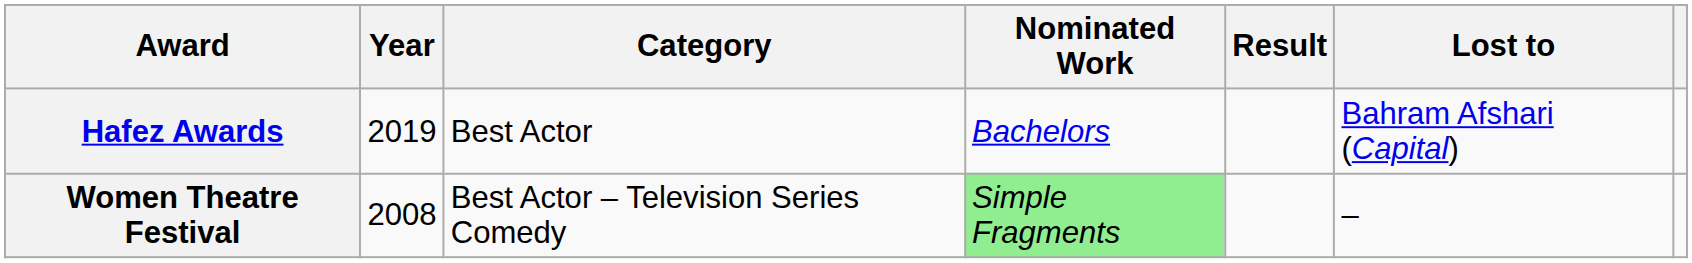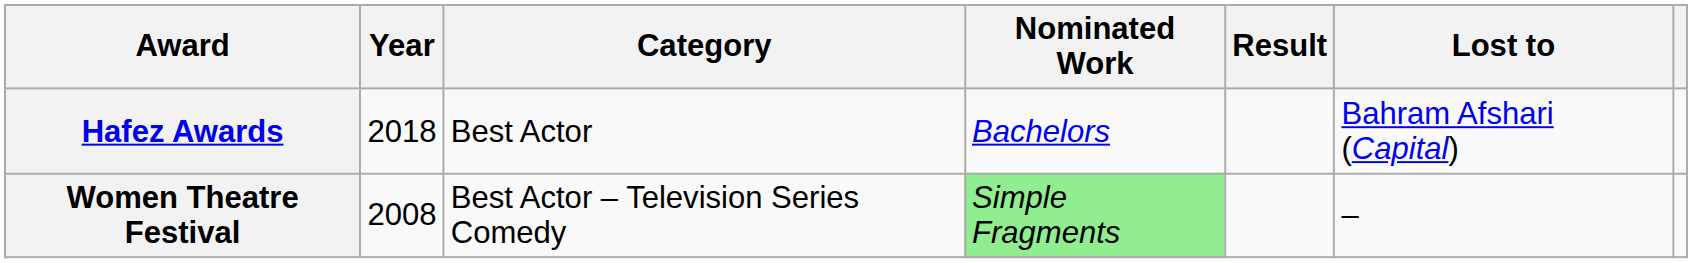 <table class="wikitable sortable plainrowheaders">
 <tr>
 <th scope="col">Award</th>
 <th scope="col">Year</th>
 <th scope="col">Category</th>
 <th scope="col">Nominated Work</th>
 <th scope="col">Result</th>
 <th>Lost to</th>
 <th scope="col" class="unsortable"></th>
 </tr>
 <tr>
 <th scope="row"><a href='#'>Hafez Awards</a></th>
-<td>2019</td>
+<td>2018</td>
 <td>Best Actor</td>
 <td><em><a href='#'>Bachelors</a></em></td>
 <td></td>
 <td><a href='#'>Bahram Afshari</a> (<a href='#'><em>Capital</em></a>)</td>
 <td></td>
 </tr>
 <tr>
 <th scope="row">Women Theatre Festival</th>
 <td>2008</td>
 <td>Best Actor – Television Series Comedy</td>
 <td style="background: lightgreen;"><em>Simple Fragments</em></td>
 <td></td>
 <td>–</td>
 <td></td>
 </tr>
 </table>
